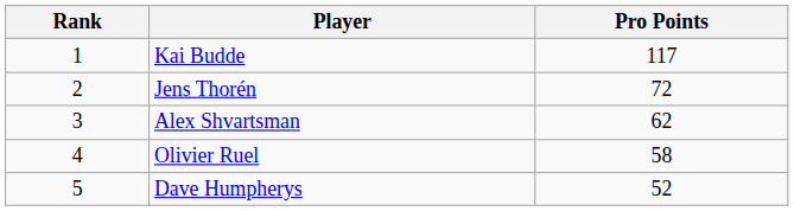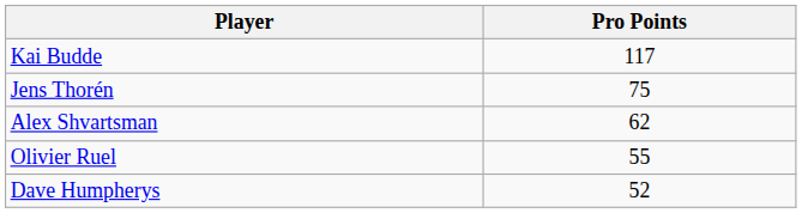 <table class="wikitable" width=30%>
 <tr>
-<th>Rank</th>
 <th>Player</th>
 <th>Pro Points</th>
 </tr>
 <tr>
-<td align=center>1</td>
 <td> <a href='#'>Kai Budde</a></td>
 <td align=center>117</td>
 </tr>
 <tr>
-<td align=center>2</td>
 <td> <a href='#'>Jens Thorén</a></td>
-<td align=center>72</td>
+<td align=center>75</td>
 </tr>
 <tr>
-<td align=center>3</td>
 <td> <a href='#'>Alex Shvartsman</a></td>
 <td align=center>62</td>
 </tr>
 <tr>
-<td align=center>4</td>
 <td> <a href='#'>Olivier Ruel</a></td>
-<td align=center>58</td>
+<td align=center>55</td>
 </tr>
 <tr>
-<td align=center>5</td>
 <td> <a href='#'>Dave Humpherys</a></td>
 <td align=center>52</td>
 </tr>
 </table>
